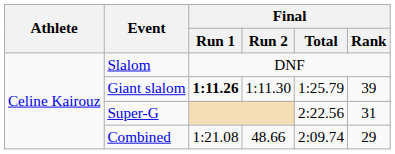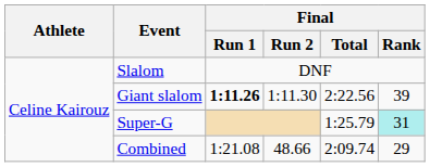 <table class="wikitable">
 <tr>
 <th rowspan="2">Athlete</th>
 <th rowspan="2">Event</th>
 <th colspan="4">Final</th>
 </tr>
 <tr>
 <th>Run 1</th>
 <th>Run 2</th>
 <th>Total</th>
 <th>Rank</th>
 </tr>
 <tr>
 <td rowspan=4><a href='#'>Celine Kairouz</a></td>
 <td><a href='#'>Slalom</a></td>
 <td align="center" colspan=4>DNF</td>
 </tr>
 <tr>
 <td><a href='#'>Giant slalom</a></td>
 <td align="center"><strong>1:11.26</strong></td>
 <td align="center">1:11.30</td>
-<td align="center">1:25.79</td>
+<td align="center">2:22.56</td>
 <td align="center">39</td>
 </tr>
 <tr>
 <td><a href='#'>Super-G</a></td>
 <td colspan=2 bgcolor="wheat"></td>
-<td align="center">2:22.56</td>
-<td align="center">31</td>
+<td align="center">1:25.79</td>
+<td align="center" style="background: paleturquoise;">31</td>
 </tr>
 <tr>
 <td><a href='#'>Combined</a></td>
 <td align="center">1:21.08</td>
 <td align="center">48.66</td>
 <td align="center">2:09.74</td>
 <td align="center">29</td>
 </tr>
 </table>
